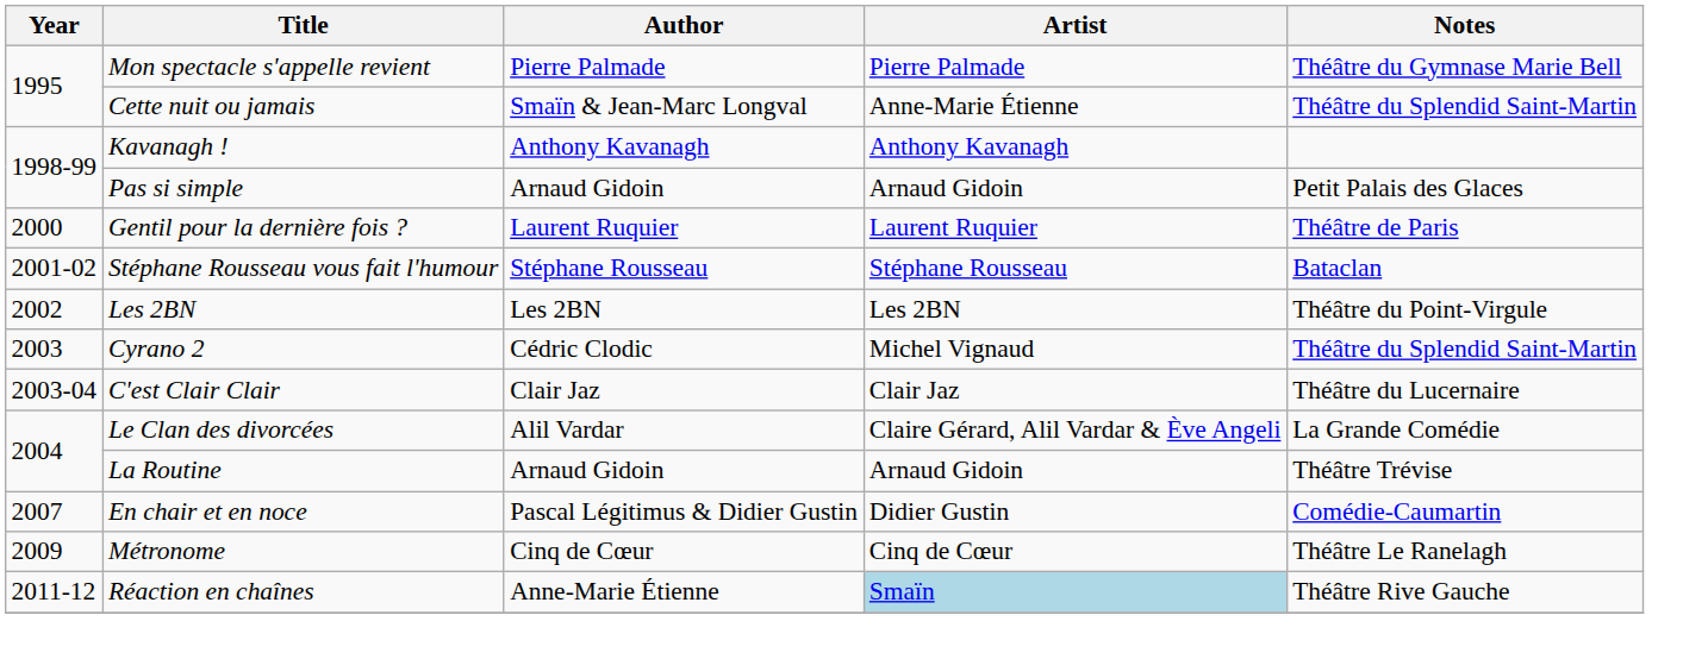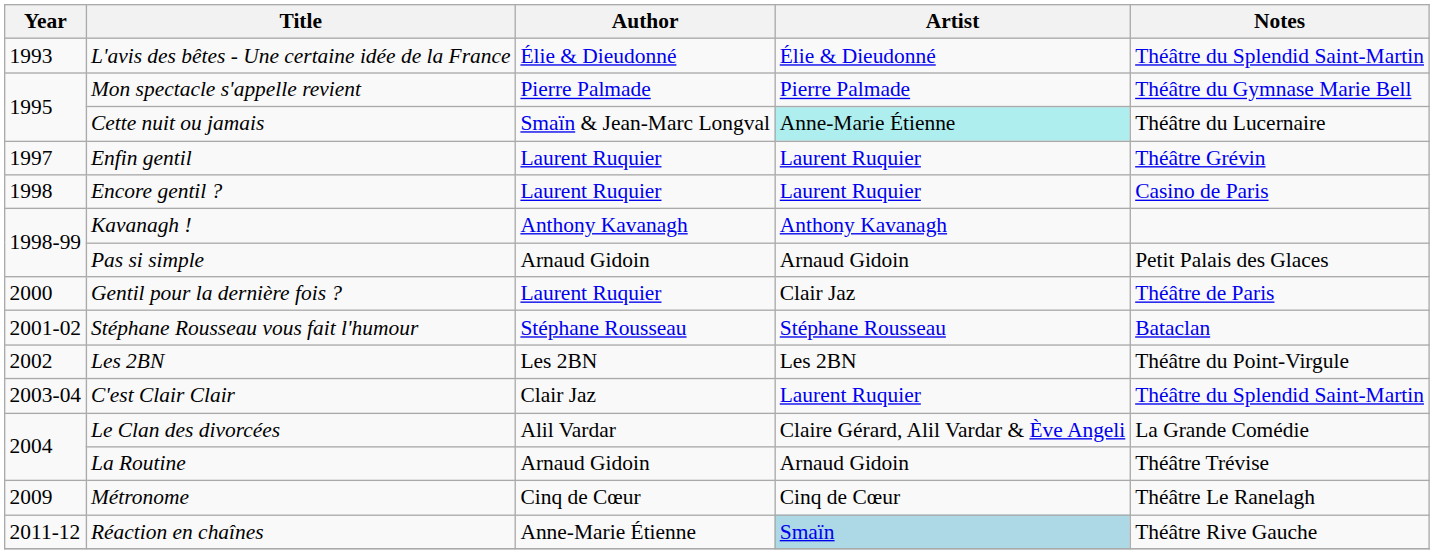 <table class="wikitable">
 <tr>
 <th>Year</th>
 <th>Title</th>
 <th>Author</th>
 <th>Artist</th>
 <th>Notes</th>
+</tr>
+<tr>
+<td>1993</td>
+<td><em>L'avis des bêtes - Une certaine idée de la France</em></td>
+<td><a href='#'>Élie & Dieudonné</a></td>
+<td><a href='#'>Élie & Dieudonné</a></td>
+<td><a href='#'>Théâtre du Splendid Saint-Martin</a></td>
 </tr>
 <tr>
 <td rowspan=2>1995</td>
 <td><em>Mon spectacle s'appelle revient</em></td>
 <td><a href='#'>Pierre Palmade</a></td>
 <td><a href='#'>Pierre Palmade</a></td>
 <td><a href='#'>Théâtre du Gymnase Marie Bell</a></td>
 </tr>
 <tr>
 <td><em>Cette nuit ou jamais</em></td>
 <td><a href='#'>Smaïn</a> & Jean-Marc Longval</td>
-<td>Anne-Marie Étienne</td>
-<td><a href='#'>Théâtre du Splendid Saint-Martin</a></td>
+<td style="background: paleturquoise;">Anne-Marie Étienne</td>
+<td>Théâtre du Lucernaire</td>
+</tr>
+<tr>
+<td>1997</td>
+<td><em>Enfin gentil</em></td>
+<td><a href='#'>Laurent Ruquier</a></td>
+<td><a href='#'>Laurent Ruquier</a></td>
+<td><a href='#'>Théâtre Grévin</a></td>
+</tr>
+<tr>
+<td>1998</td>
+<td><em>Encore gentil ?</em></td>
+<td><a href='#'>Laurent Ruquier</a></td>
+<td><a href='#'>Laurent Ruquier</a></td>
+<td><a href='#'>Casino de Paris</a></td>
 </tr>
 <tr>
 <td rowspan=2>1998-99</td>
 <td><em>Kavanagh !</em></td>
 <td><a href='#'>Anthony Kavanagh</a></td>
 <td><a href='#'>Anthony Kavanagh</a></td>
 <td></td>
 </tr>
 <tr>
 <td><em>Pas si simple</em></td>
 <td>Arnaud Gidoin</td>
 <td>Arnaud Gidoin</td>
 <td>Petit Palais des Glaces</td>
 </tr>
 <tr>
 <td>2000</td>
 <td><em>Gentil pour la dernière fois ?</em></td>
 <td><a href='#'>Laurent Ruquier</a></td>
-<td><a href='#'>Laurent Ruquier</a></td>
+<td>Clair Jaz</td>
 <td><a href='#'>Théâtre de Paris</a></td>
 </tr>
 <tr>
 <td>2001-02</td>
 <td><em>Stéphane Rousseau vous fait l'humour</em></td>
 <td><a href='#'>Stéphane Rousseau</a></td>
 <td><a href='#'>Stéphane Rousseau</a></td>
 <td><a href='#'>Bataclan</a></td>
 </tr>
 <tr>
 <td>2002</td>
 <td><em>Les 2BN</em></td>
 <td>Les 2BN</td>
 <td>Les 2BN</td>
 <td>Théâtre du Point-Virgule</td>
 </tr>
 <tr>
-<td>2003</td>
-<td><em>Cyrano 2</em></td>
-<td>Cédric Clodic</td>
-<td>Michel Vignaud</td>
-<td><a href='#'>Théâtre du Splendid Saint-Martin</a></td>
-</tr>
-<tr>
 <td>2003-04</td>
 <td><em>C'est Clair Clair</em></td>
 <td>Clair Jaz</td>
-<td>Clair Jaz</td>
-<td>Théâtre du Lucernaire</td>
+<td><a href='#'>Laurent Ruquier</a></td>
+<td><a href='#'>Théâtre du Splendid Saint-Martin</a></td>
 </tr>
 <tr>
 <td rowspan=2>2004</td>
 <td><em>Le Clan des divorcées</em></td>
 <td>Alil Vardar</td>
 <td>Claire Gérard, Alil Vardar & <a href='#'>Ève Angeli</a></td>
 <td>La Grande Comédie</td>
 </tr>
 <tr>
 <td><em>La Routine</em></td>
 <td>Arnaud Gidoin</td>
 <td>Arnaud Gidoin</td>
 <td>Théâtre Trévise</td>
-</tr>
-<tr>
-<td>2007</td>
-<td><em>En chair et en noce</em></td>
-<td>Pascal Légitimus & Didier Gustin</td>
-<td>Didier Gustin</td>
-<td><a href='#'>Comédie-Caumartin</a></td>
 </tr>
 <tr>
 <td>2009</td>
 <td><em>Métronome</em></td>
 <td>Cinq de Cœur</td>
 <td>Cinq de Cœur</td>
 <td>Théâtre Le Ranelagh</td>
 </tr>
 <tr>
 <td>2011-12</td>
 <td><em>Réaction en chaînes</em></td>
 <td>Anne-Marie Étienne</td>
 <td style="background: lightblue;"><a href='#'>Smaïn</a></td>
 <td>Théâtre Rive Gauche</td>
 </tr>
 <tr>
 </tr>
 </table>
